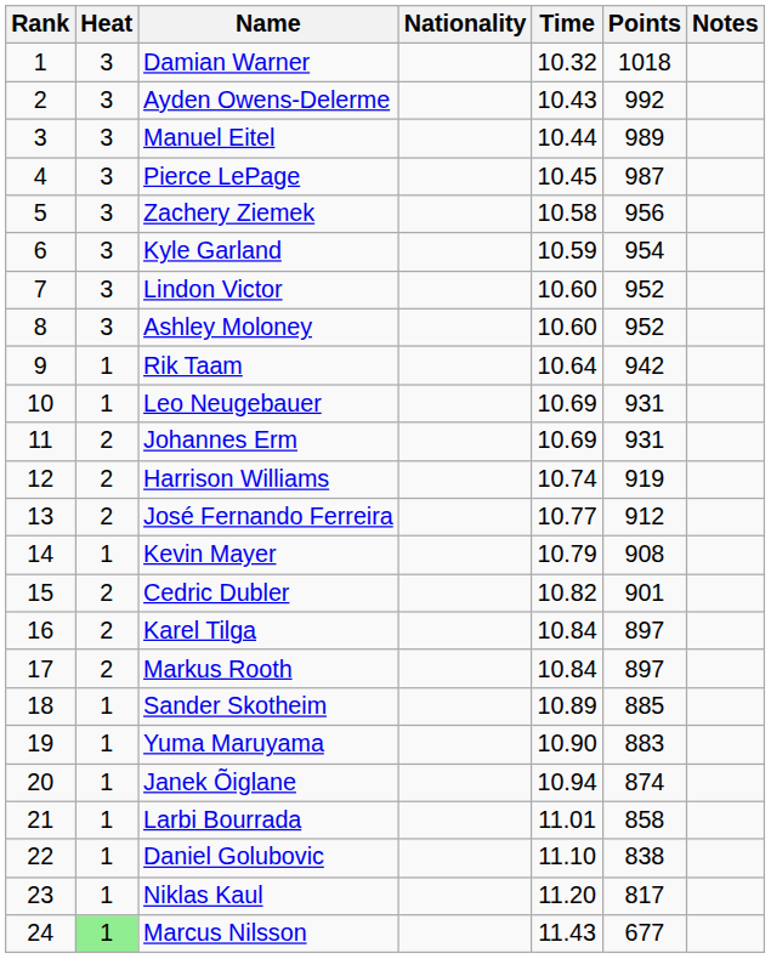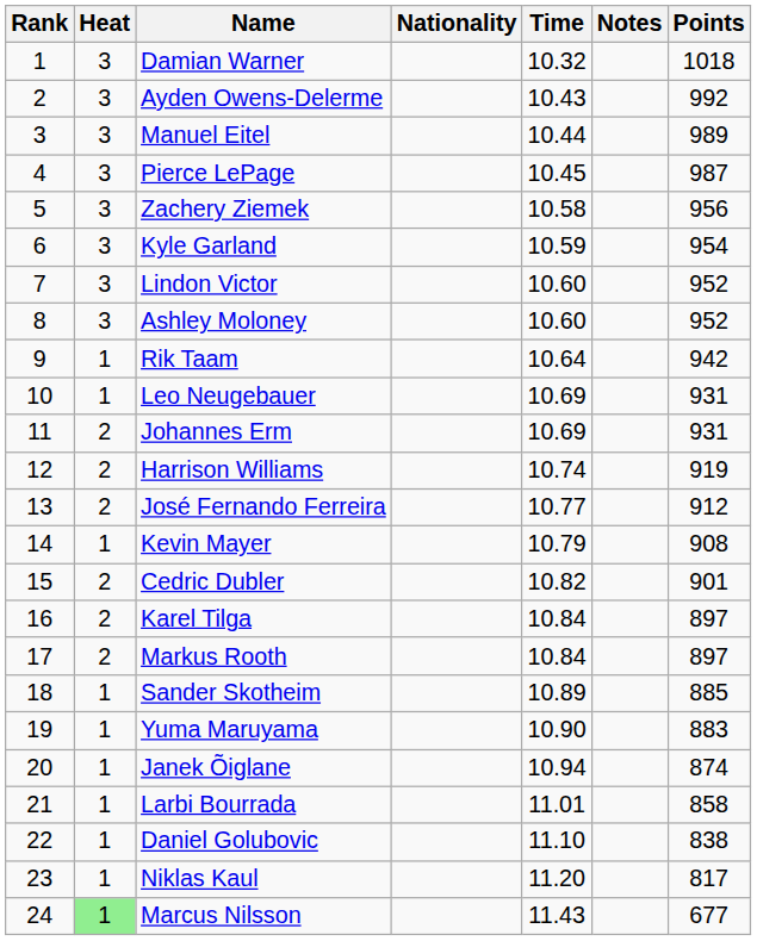 <table class="wikitable sortable" style="text-align:center">
 <tr>
 <th>Rank</th>
 <th>Heat</th>
 <th>Name</th>
 <th>Nationality</th>
 <th>Time</th>
+<th>Notes</th>
 <th>Points</th>
-<th>Notes</th>
 </tr>
 <tr>
 <td>1</td>
 <td>3</td>
 <td align=left><a href='#'>Damian Warner</a></td>
 <td align=left></td>
 <td>10.32</td>
+<td></td>
 <td>1018</td>
-<td></td>
 </tr>
 <tr>
 <td>2</td>
 <td>3</td>
 <td align=left><a href='#'>Ayden Owens-Delerme</a></td>
 <td align=left></td>
 <td>10.43</td>
+<td></td>
 <td>992</td>
-<td></td>
 </tr>
 <tr>
 <td>3</td>
 <td>3</td>
 <td align=left><a href='#'>Manuel Eitel</a></td>
 <td align=left></td>
 <td>10.44</td>
+<td></td>
 <td>989</td>
-<td></td>
 </tr>
 <tr>
 <td>4</td>
 <td>3</td>
 <td align=left><a href='#'>Pierce LePage</a></td>
 <td align=left></td>
 <td>10.45</td>
+<td></td>
 <td>987</td>
-<td></td>
 </tr>
 <tr>
 <td>5</td>
 <td>3</td>
 <td align=left><a href='#'>Zachery Ziemek</a></td>
 <td align=left></td>
 <td>10.58</td>
+<td></td>
 <td>956</td>
-<td></td>
 </tr>
 <tr>
 <td>6</td>
 <td>3</td>
 <td align=left><a href='#'>Kyle Garland</a></td>
 <td align=left></td>
 <td>10.59</td>
+<td></td>
 <td>954</td>
-<td></td>
 </tr>
 <tr>
 <td>7</td>
 <td>3</td>
 <td align=left><a href='#'>Lindon Victor</a></td>
 <td align=left></td>
 <td>10.60</td>
+<td></td>
 <td>952</td>
-<td></td>
 </tr>
 <tr>
 <td>8</td>
 <td>3</td>
 <td align=left><a href='#'>Ashley Moloney</a></td>
 <td align=left></td>
 <td>10.60</td>
+<td></td>
 <td>952</td>
-<td></td>
 </tr>
 <tr>
 <td>9</td>
 <td>1</td>
 <td align=left><a href='#'>Rik Taam</a></td>
 <td align=left></td>
 <td>10.64</td>
+<td></td>
 <td>942</td>
-<td></td>
 </tr>
 <tr>
 <td>10</td>
 <td>1</td>
 <td align=left><a href='#'>Leo Neugebauer</a></td>
 <td align=left></td>
 <td>10.69</td>
+<td></td>
 <td>931</td>
-<td></td>
 </tr>
 <tr>
 <td>11</td>
 <td>2</td>
 <td align=left><a href='#'>Johannes Erm</a></td>
 <td align=left></td>
 <td>10.69</td>
+<td></td>
 <td>931</td>
-<td></td>
 </tr>
 <tr>
 <td>12</td>
 <td>2</td>
 <td align=left><a href='#'>Harrison Williams</a></td>
 <td align=left></td>
 <td>10.74</td>
+<td></td>
 <td>919</td>
-<td></td>
 </tr>
 <tr>
 <td>13</td>
 <td>2</td>
 <td align=left><a href='#'>José Fernando Ferreira</a></td>
 <td align=left></td>
 <td>10.77</td>
+<td></td>
 <td>912</td>
-<td></td>
 </tr>
 <tr>
 <td>14</td>
 <td>1</td>
 <td align=left><a href='#'>Kevin Mayer</a></td>
 <td align=left></td>
 <td>10.79</td>
+<td></td>
 <td>908</td>
-<td></td>
 </tr>
 <tr>
 <td>15</td>
 <td>2</td>
 <td align=left><a href='#'>Cedric Dubler</a></td>
 <td align=left></td>
 <td>10.82</td>
+<td></td>
 <td>901</td>
-<td></td>
 </tr>
 <tr>
 <td>16</td>
 <td>2</td>
 <td align=left><a href='#'>Karel Tilga</a></td>
 <td align=left></td>
 <td>10.84</td>
+<td></td>
 <td>897</td>
-<td></td>
 </tr>
 <tr>
 <td>17</td>
 <td>2</td>
 <td align=left><a href='#'>Markus Rooth</a></td>
 <td align=left></td>
 <td>10.84</td>
+<td></td>
 <td>897</td>
-<td></td>
 </tr>
 <tr>
 <td>18</td>
 <td>1</td>
 <td align=left><a href='#'>Sander Skotheim</a></td>
 <td align=left></td>
 <td>10.89</td>
+<td></td>
 <td>885</td>
-<td></td>
 </tr>
 <tr>
 <td>19</td>
 <td>1</td>
 <td align=left><a href='#'>Yuma Maruyama</a></td>
 <td align=left></td>
 <td>10.90</td>
+<td></td>
 <td>883</td>
-<td></td>
 </tr>
 <tr>
 <td>20</td>
 <td>1</td>
 <td align=left><a href='#'>Janek Õiglane</a></td>
 <td align=left></td>
 <td>10.94</td>
+<td></td>
 <td>874</td>
-<td></td>
 </tr>
 <tr>
 <td>21</td>
 <td>1</td>
 <td align=left><a href='#'>Larbi Bourrada</a></td>
 <td align=left></td>
 <td>11.01</td>
+<td></td>
 <td>858</td>
-<td></td>
 </tr>
 <tr>
 <td>22</td>
 <td>1</td>
 <td align=left><a href='#'>Daniel Golubovic</a></td>
 <td align=left></td>
 <td>11.10</td>
+<td></td>
 <td>838</td>
-<td></td>
 </tr>
 <tr>
 <td>23</td>
 <td>1</td>
 <td align=left><a href='#'>Niklas Kaul</a></td>
 <td align=left></td>
 <td>11.20</td>
+<td></td>
 <td>817</td>
-<td></td>
 </tr>
 <tr>
 <td>24</td>
 <td style="background: lightgreen;">1</td>
 <td align=left><a href='#'>Marcus Nilsson</a></td>
 <td align=left></td>
 <td>11.43</td>
+<td></td>
 <td>677</td>
-<td></td>
 </tr>
 </table>
